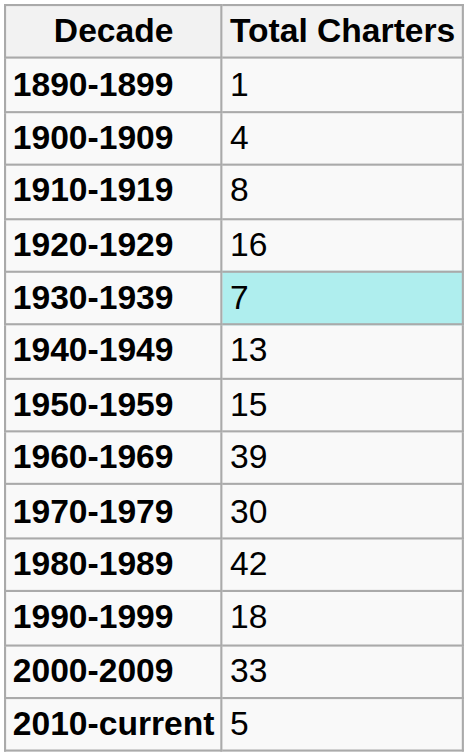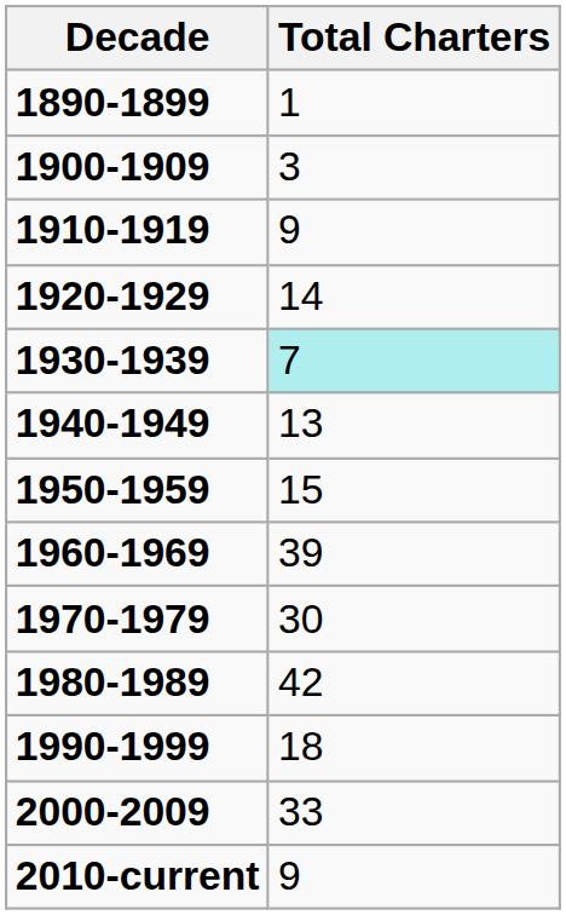 <table class="wikitable sortable">
 <tr>
 <th scope="col">Decade</th>
 <th scope="col">Total Charters</th>
 </tr>
 <tr>
 <td><strong>1890-1899</strong></td>
 <td>1</td>
 </tr>
 <tr>
 <td><strong>1900-1909</strong></td>
-<td>4</td>
+<td>3</td>
 </tr>
 <tr>
 <td><strong>1910-1919</strong></td>
-<td>8</td>
+<td>9</td>
 </tr>
 <tr>
 <td><strong>1920-1929</strong></td>
-<td>16</td>
+<td>14</td>
 </tr>
 <tr>
 <td><strong>1930-1939</strong></td>
 <td style="background: paleturquoise;">7</td>
 </tr>
 <tr>
 <td><strong>1940-1949</strong></td>
 <td>13</td>
 </tr>
 <tr>
 <td><strong>1950-1959</strong></td>
 <td>15</td>
 </tr>
 <tr>
 <td><strong>1960-1969</strong></td>
 <td>39</td>
 </tr>
 <tr>
 <td><strong>1970-1979</strong></td>
 <td>30</td>
 </tr>
 <tr>
 <td><strong>1980-1989</strong></td>
 <td>42</td>
 </tr>
 <tr>
 <td><strong>1990-1999</strong></td>
 <td>18</td>
 </tr>
 <tr>
 <td><strong>2000-2009</strong></td>
 <td>33</td>
 </tr>
 <tr>
 <td><strong>2010-current</strong></td>
-<td>5</td>
+<td>9</td>
 </tr>
 </table>
